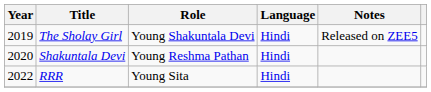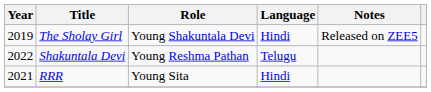 <table class="wikitable sortable">
 <tr>
 <th scope="col">Year</th>
 <th scope="col">Title</th>
 <th scope="col">Role</th>
 <th scope="col">Language</th>
 <th scope="col" class="unsortable">Notes</th>
 <th scope="col" class="unsortable"></th>
 </tr>
 <tr>
 <td>2019</td>
 <td><em><a href='#'>The Sholay Girl</a></em></td>
 <td>Young <a href='#'>Shakuntala Devi</a></td>
 <td><a href='#'>Hindi</a></td>
 <td>Released on <a href='#'>ZEE5</a></td>
 <td></td>
 </tr>
 <tr>
-<td>2020</td>
+<td>2022</td>
 <td><em><a href='#'>Shakuntala Devi</a></em></td>
 <td>Young <a href='#'>Reshma Pathan</a></td>
-<td><a href='#'>Hindi</a></td>
+<td><a href='#'>Telugu</a></td>
 <td></td>
 <td></td>
 </tr>
 <tr>
-<td>2022</td>
+<td>2021</td>
 <td><em><a href='#'>RRR</a></em></td>
 <td>Young Sita</td>
 <td><a href='#'>Hindi</a></td>
 <td></td>
 <td></td>
 </tr>
 <tr>
 </tr>
 </table>
